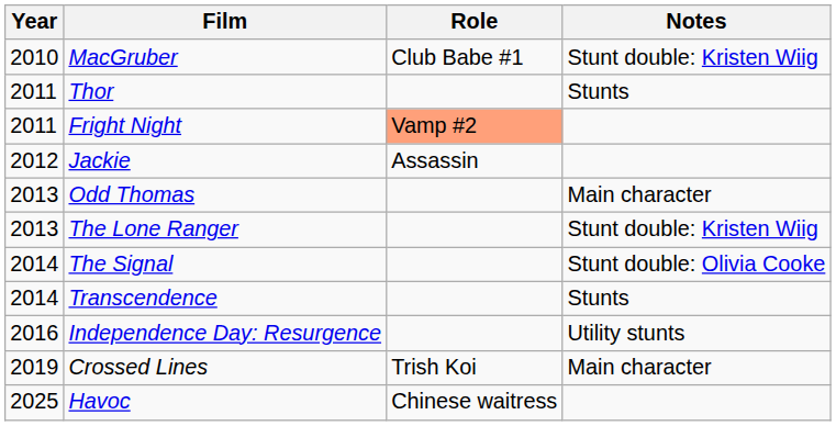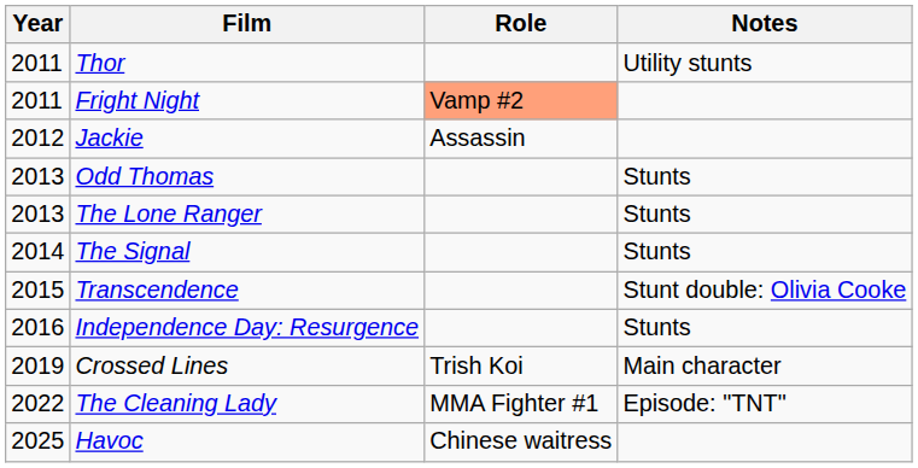 <table class="wikitable">
 <tr>
 <th>Year</th>
 <th>Film</th>
 <th>Role</th>
 <th>Notes</th>
 </tr>
 <tr>
-<td>2010</td>
-<td><em><a href='#'>MacGruber</a></em></td>
-<td>Club Babe #1</td>
-<td>Stunt double: <a href='#'>Kristen Wiig</a></td>
-</tr>
-<tr>
 <td>2011</td>
 <td><em><a href='#'>Thor</a></em></td>
 <td></td>
-<td>Stunts</td>
+<td>Utility stunts</td>
 </tr>
 <tr>
 <td>2011</td>
 <td><em><a href='#'>Fright Night</a></em></td>
 <td style="background: lightsalmon;">Vamp #2</td>
 <td></td>
 </tr>
 <tr>
 <td>2012</td>
 <td><em><a href='#'>Jackie</a></em></td>
 <td>Assassin</td>
 <td></td>
 </tr>
 <tr>
 <td>2013</td>
 <td><em><a href='#'>Odd Thomas</a></em></td>
 <td></td>
-<td>Main character</td>
+<td>Stunts</td>
 </tr>
 <tr>
 <td>2013</td>
 <td><em><a href='#'>The Lone Ranger</a></em></td>
 <td></td>
-<td>Stunt double: <a href='#'>Kristen Wiig</a></td>
+<td>Stunts</td>
 </tr>
 <tr>
 <td>2014</td>
 <td><em><a href='#'>The Signal</a></em></td>
 <td></td>
-<td>Stunt double: <a href='#'>Olivia Cooke</a></td>
+<td>Stunts</td>
 </tr>
 <tr>
-<td>2014</td>
+<td>2015</td>
 <td><em><a href='#'>Transcendence</a></em></td>
 <td></td>
-<td>Stunts</td>
+<td>Stunt double: <a href='#'>Olivia Cooke</a></td>
 </tr>
 <tr>
 <td>2016</td>
 <td><em><a href='#'>Independence Day: Resurgence</a></em></td>
 <td></td>
-<td>Utility stunts</td>
+<td>Stunts</td>
 </tr>
 <tr>
 <td>2019</td>
 <td><em>Crossed Lines</em></td>
 <td>Trish Koi</td>
 <td>Main character</td>
 </tr>
 <tr>
+<td>2022</td>
+<td><em><a href='#'>The Cleaning Lady</a></em></td>
+<td>MMA Fighter #1</td>
+<td>Episode: "TNT"</td>
+</tr>
+<tr>
 <td>2025</td>
 <td><em><a href='#'>Havoc</a></em></td>
 <td>Chinese waitress</td>
 <td></td>
 </tr>
 </table>
